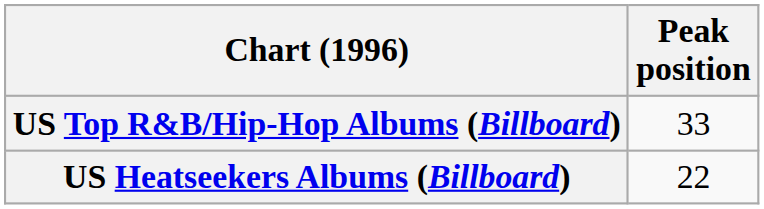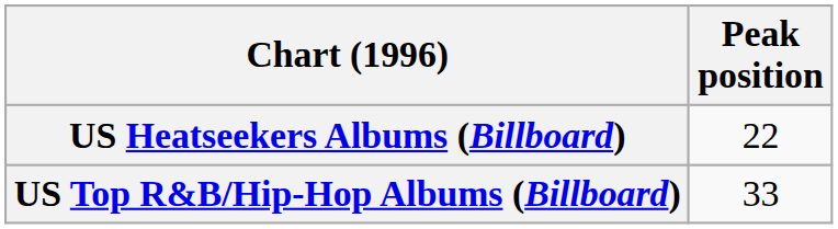 <table class="wikitable sortable plainrowheaders" style="text-align:center">
 <tr>
 <th scope="col">Chart (1996)</th>
 <th scope="col">Peak<br>position</th>
 </tr>
 <tr>
+<th scope="row">US <a href='#'>Heatseekers Albums</a> (<em><a href='#'>Billboard</a></em>)</th>
+<td>22</td>
+</tr>
+<tr>
 <th scope="row">US <a href='#'>Top R&B/Hip-Hop Albums</a> (<em><a href='#'>Billboard</a></em>)</th>
 <td>33</td>
 </tr>
-<tr>
-<th scope="row">US <a href='#'>Heatseekers Albums</a> (<em><a href='#'>Billboard</a></em>)</th>
-<td>22</td>
-</tr>
 </table>
